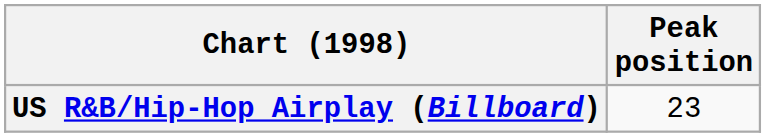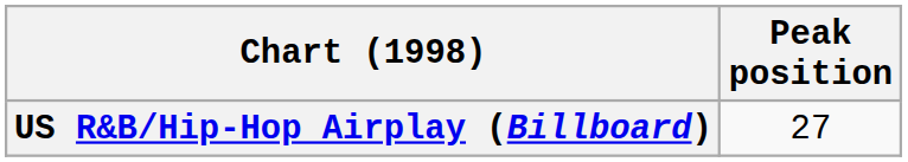 <table class="wikitable plainrowheaders">
 <tr>
 <th scope="col">Chart (1998)</th>
 <th scope="col">Peak<br>position</th>
 </tr>
 <tr>
 <th scope="row">US <a href='#'>R&B/Hip-Hop Airplay</a> (<em><a href='#'>Billboard</a></em>)</th>
-<td align="center">23</td>
+<td align="center">27</td>
 </tr>
 </table>
